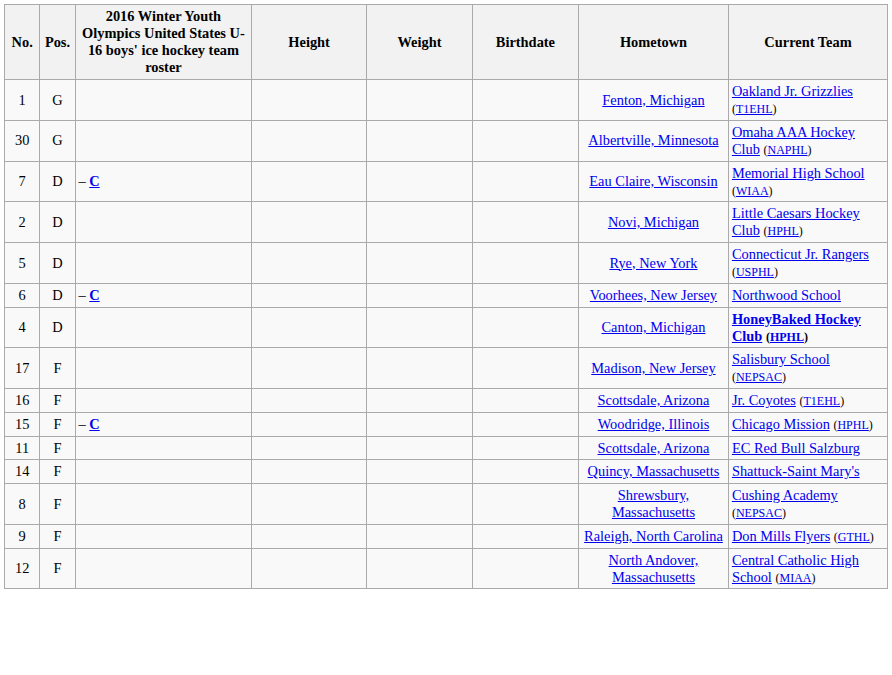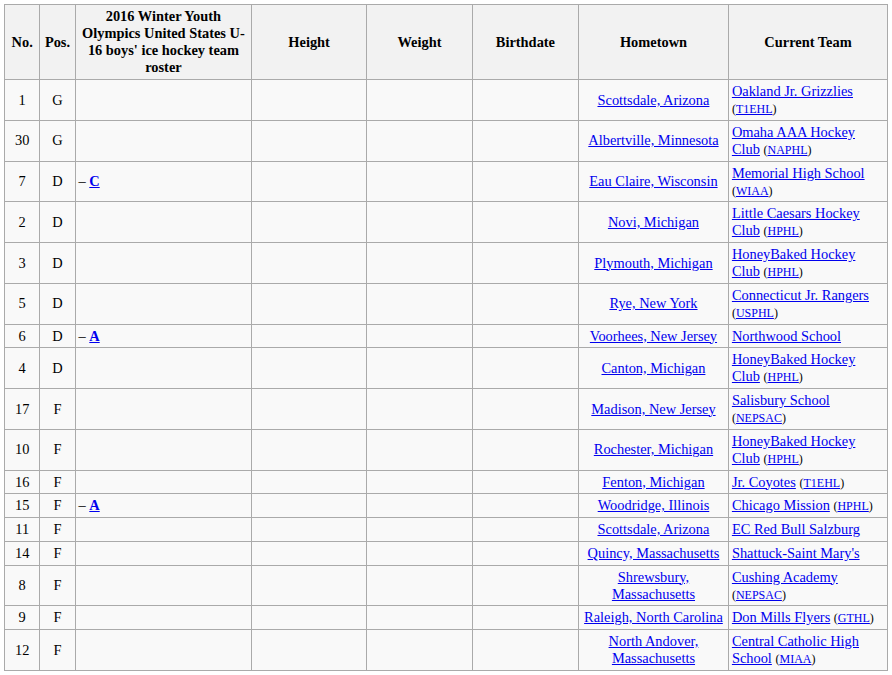 <table class="wikitable sortable" width="100%" style="font-size: 90%; text-align: center;">
 <tr>
 <th style="width:  4%;">No.</th>
 <th style="width:  4%;">Pos.</th>
 <th style="width: 20%;">2016 Winter Youth Olympics United States U-16 boys' ice hockey team roster</th>
 <th style="width: 13%;">Height</th>
 <th style="width: 12%;">Weight</th>
 <th style="width: 12%;">Birthdate</th>
 <th style="width: 17%;">Hometown</th>
 <th style="width: 18%;">Current Team</th>
 </tr>
 <tr>
 <td>1</td>
 <td>G</td>
 <td align=left></td>
 <td></td>
 <td></td>
 <td align=right></td>
-<td><a href='#'>Fenton, Michigan</a></td>
+<td><a href='#'>Scottsdale, Arizona</a></td>
 <td align=left><a href='#'>Oakland Jr. Grizzlies</a> <small>(<a href='#'>T1EHL</a>)</small></td>
 </tr>
 <tr>
 <td>30</td>
 <td>G</td>
 <td align=left></td>
 <td></td>
 <td></td>
 <td align=right></td>
 <td><a href='#'>Albertville, Minnesota</a></td>
 <td align=left><a href='#'>Omaha AAA Hockey Club</a> <small>(<a href='#'>NAPHL</a>)</small></td>
 </tr>
 <tr>
 <td>7</td>
 <td>D</td>
 <td align=left>  – <strong><a href='#'>C</a></strong></td>
 <td></td>
 <td></td>
 <td align=right></td>
 <td><a href='#'>Eau Claire, Wisconsin</a></td>
 <td align=left><a href='#'>Memorial High School</a> <small>(<a href='#'>WIAA</a>)</small></td>
 </tr>
 <tr>
 <td>2</td>
 <td>D</td>
 <td align=left></td>
 <td></td>
 <td></td>
 <td align=right></td>
 <td><a href='#'>Novi, Michigan</a></td>
 <td align=left><a href='#'>Little Caesars Hockey Club</a> <small>(<a href='#'>HPHL</a>)</small></td>
 </tr>
 <tr>
+<td>3</td>
+<td>D</td>
+<td align=left></td>
+<td></td>
+<td></td>
+<td align=right></td>
+<td><a href='#'>Plymouth, Michigan</a></td>
+<td align=left><a href='#'>HoneyBaked Hockey Club</a> <small>(<a href='#'>HPHL</a>)</small></td>
+</tr>
+<tr>
 <td>5</td>
 <td>D</td>
 <td align=left></td>
 <td></td>
 <td></td>
 <td align=right></td>
 <td><a href='#'>Rye, New York</a></td>
 <td align=left><a href='#'>Connecticut Jr. Rangers</a> <small>(<a href='#'>USPHL</a>)</small></td>
 </tr>
 <tr>
 <td>6</td>
 <td>D</td>
-<td align=left>  – <strong><a href='#'>C</a></strong></td>
+<td align=left> – <strong><a href='#'>A</a></strong></td>
 <td></td>
 <td></td>
 <td align=right></td>
 <td><a href='#'>Voorhees, New Jersey</a></td>
 <td align=left><a href='#'>Northwood School</a></td>
 </tr>
 <tr>
 <td>4</td>
 <td>D</td>
 <td align=left></td>
 <td></td>
 <td></td>
 <td align=right></td>
 <td><a href='#'>Canton, Michigan</a></td>
-<td align=left><strong><a href='#'>HoneyBaked Hockey Club</a> <small>(<a href='#'>HPHL</a>)</small></strong></td>
+<td align=left><a href='#'>HoneyBaked Hockey Club</a> <small>(<a href='#'>HPHL</a>)</small></td>
 </tr>
 <tr>
 <td>17</td>
 <td>F</td>
 <td align=left></td>
 <td></td>
 <td></td>
 <td align=right></td>
 <td><a href='#'>Madison, New Jersey</a></td>
 <td align=left><a href='#'>Salisbury School</a> <small>(<a href='#'>NEPSAC</a>)</small></td>
 </tr>
 <tr>
+<td>10</td>
+<td>F</td>
+<td align=left></td>
+<td></td>
+<td></td>
+<td align=right></td>
+<td><a href='#'>Rochester, Michigan</a></td>
+<td align=left><a href='#'>HoneyBaked Hockey Club</a> <small>(<a href='#'>HPHL</a>)</small></td>
+</tr>
+<tr>
 <td>16</td>
 <td>F</td>
 <td align=left></td>
 <td></td>
 <td></td>
 <td align=right></td>
-<td><a href='#'>Scottsdale, Arizona</a></td>
+<td><a href='#'>Fenton, Michigan</a></td>
 <td align=left><a href='#'>Jr. Coyotes</a> <small>(<a href='#'>T1EHL</a>)</small></td>
 </tr>
 <tr>
 <td>15</td>
 <td>F</td>
-<td align=left>  – <strong><a href='#'>C</a></strong></td>
+<td align=left> – <strong><a href='#'>A</a></strong></td>
 <td></td>
 <td></td>
 <td align=right></td>
 <td><a href='#'>Woodridge, Illinois</a></td>
 <td align=left><a href='#'>Chicago Mission</a> <small>(<a href='#'>HPHL</a>)</small></td>
 </tr>
 <tr>
 <td>11</td>
 <td>F</td>
 <td align=left></td>
 <td></td>
 <td></td>
 <td align=right></td>
 <td><a href='#'>Scottsdale, Arizona</a></td>
 <td align=left><a href='#'>EC Red Bull Salzburg</a></td>
 </tr>
 <tr>
 <td>14</td>
 <td>F</td>
 <td align=left></td>
 <td></td>
 <td></td>
 <td align=right></td>
 <td><a href='#'>Quincy, Massachusetts</a></td>
 <td align=left><a href='#'>Shattuck-Saint Mary's</a></td>
 </tr>
 <tr>
 <td>8</td>
 <td>F</td>
 <td align=left></td>
 <td></td>
 <td></td>
 <td align=right></td>
 <td><a href='#'>Shrewsbury, Massachusetts</a></td>
 <td align=left><a href='#'>Cushing Academy</a> <small>(<a href='#'>NEPSAC</a>)</small></td>
 </tr>
 <tr>
 <td>9</td>
 <td>F</td>
 <td align=left></td>
 <td></td>
 <td></td>
 <td align=right></td>
 <td><a href='#'>Raleigh, North Carolina</a></td>
 <td align=left><a href='#'>Don Mills Flyers</a> <small>(<a href='#'>GTHL</a>)</small></td>
 </tr>
 <tr>
 <td>12</td>
 <td>F</td>
 <td align=left></td>
 <td></td>
 <td></td>
 <td align=right></td>
 <td><a href='#'>North Andover, Massachusetts</a></td>
 <td align=left><a href='#'>Central Catholic High School</a> <small>(<a href='#'>MIAA</a>)</small></td>
 </tr>
 </table>
